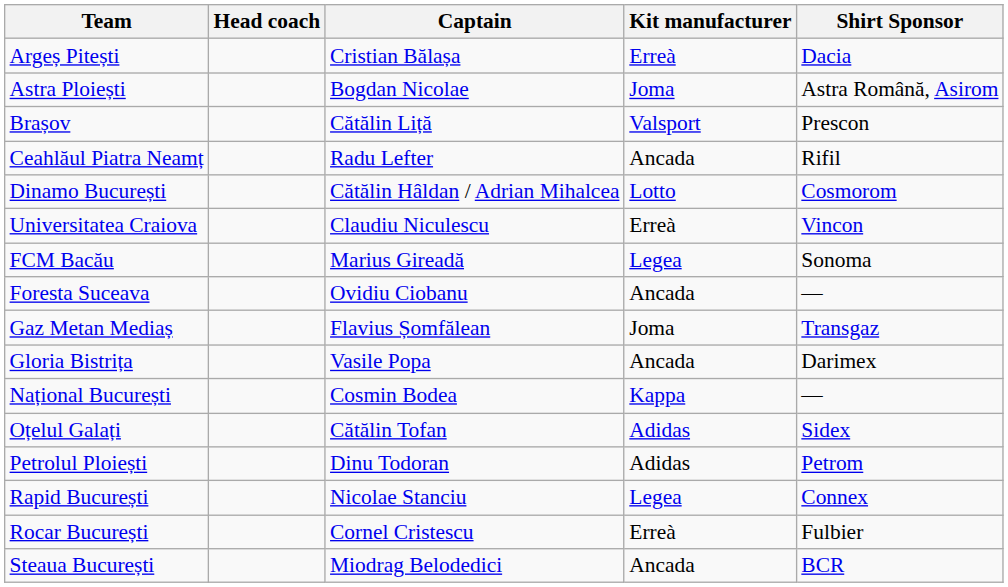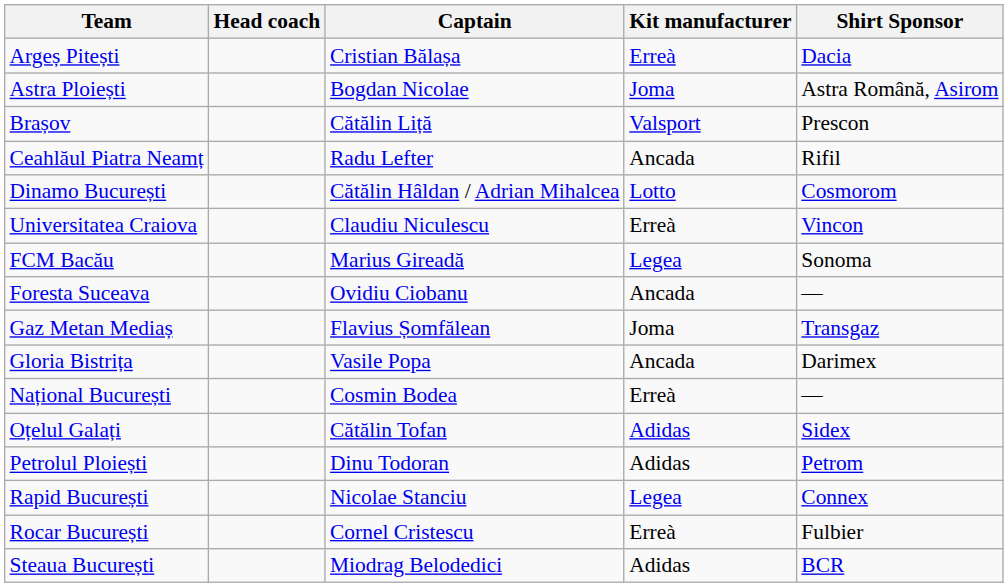 <table class="wikitable sortable" style="text-align: left;">
 <tr>
 <th>Team</th>
 <th>Head coach</th>
 <th>Captain</th>
 <th>Kit manufacturer</th>
 <th>Shirt Sponsor</th>
 </tr>
 <tr>
 <td><a href='#'>Argeș Pitești</a></td>
 <td> </td>
 <td> <a href='#'>Cristian Bălașa</a></td>
 <td><a href='#'>Erreà</a></td>
 <td><a href='#'>Dacia</a></td>
 </tr>
 <tr>
 <td><a href='#'>Astra Ploiești</a></td>
 <td> </td>
 <td> <a href='#'>Bogdan Nicolae</a></td>
 <td><a href='#'>Joma</a></td>
 <td>Astra Română, <a href='#'>Asirom</a></td>
 </tr>
 <tr>
 <td><a href='#'>Brașov</a></td>
 <td> </td>
 <td> <a href='#'>Cătălin Liță</a></td>
 <td><a href='#'>Valsport</a></td>
 <td>Prescon</td>
 </tr>
 <tr>
 <td><a href='#'>Ceahlăul Piatra Neamț</a></td>
 <td> </td>
 <td> <a href='#'>Radu Lefter</a></td>
 <td>Ancada</td>
 <td>Rifil</td>
 </tr>
 <tr>
 <td><a href='#'>Dinamo București</a></td>
 <td> </td>
 <td> <a href='#'>Cătălin Hâldan</a> / <a href='#'>Adrian Mihalcea</a></td>
 <td><a href='#'>Lotto</a></td>
 <td><a href='#'>Cosmorom</a></td>
 </tr>
 <tr>
 <td><a href='#'>Universitatea Craiova</a></td>
 <td> </td>
 <td> <a href='#'>Claudiu Niculescu</a></td>
 <td>Erreà</td>
 <td><a href='#'>Vincon</a></td>
 </tr>
 <tr>
 <td><a href='#'>FCM Bacău</a></td>
 <td> </td>
 <td> <a href='#'>Marius Gireadă</a></td>
 <td><a href='#'>Legea</a></td>
 <td>Sonoma</td>
 </tr>
 <tr>
 <td><a href='#'>Foresta Suceava</a></td>
 <td> </td>
 <td> <a href='#'>Ovidiu Ciobanu</a></td>
 <td>Ancada</td>
 <td>—</td>
 </tr>
 <tr>
 <td><a href='#'>Gaz Metan Mediaș</a></td>
 <td> </td>
 <td> <a href='#'>Flavius Șomfălean</a></td>
 <td>Joma</td>
 <td><a href='#'>Transgaz</a></td>
 </tr>
 <tr>
 <td><a href='#'>Gloria Bistrița</a></td>
 <td> </td>
 <td> <a href='#'>Vasile Popa</a></td>
 <td>Ancada</td>
 <td>Darimex</td>
 </tr>
 <tr>
 <td><a href='#'>Național București</a></td>
 <td> </td>
 <td> <a href='#'>Cosmin Bodea</a></td>
-<td><a href='#'>Kappa</a></td>
+<td>Erreà</td>
 <td>—</td>
 </tr>
 <tr>
 <td><a href='#'>Oțelul Galați</a></td>
 <td> </td>
 <td> <a href='#'>Cătălin Tofan</a></td>
 <td><a href='#'>Adidas</a></td>
 <td><a href='#'>Sidex</a></td>
 </tr>
 <tr>
 <td><a href='#'>Petrolul Ploiești</a></td>
 <td> </td>
 <td> <a href='#'>Dinu Todoran</a></td>
 <td>Adidas</td>
 <td><a href='#'>Petrom</a></td>
 </tr>
 <tr>
 <td><a href='#'>Rapid București</a></td>
 <td> </td>
 <td> <a href='#'>Nicolae Stanciu</a></td>
 <td><a href='#'>Legea</a></td>
 <td><a href='#'>Connex</a></td>
 </tr>
 <tr>
 <td><a href='#'>Rocar București</a></td>
 <td> </td>
 <td> <a href='#'>Cornel Cristescu</a></td>
 <td>Erreà</td>
 <td>Fulbier</td>
 </tr>
 <tr>
 <td><a href='#'>Steaua București</a></td>
 <td> </td>
 <td> <a href='#'>Miodrag Belodedici</a></td>
-<td>Ancada</td>
+<td>Adidas</td>
 <td><a href='#'>BCR</a></td>
 </tr>
 </table>
